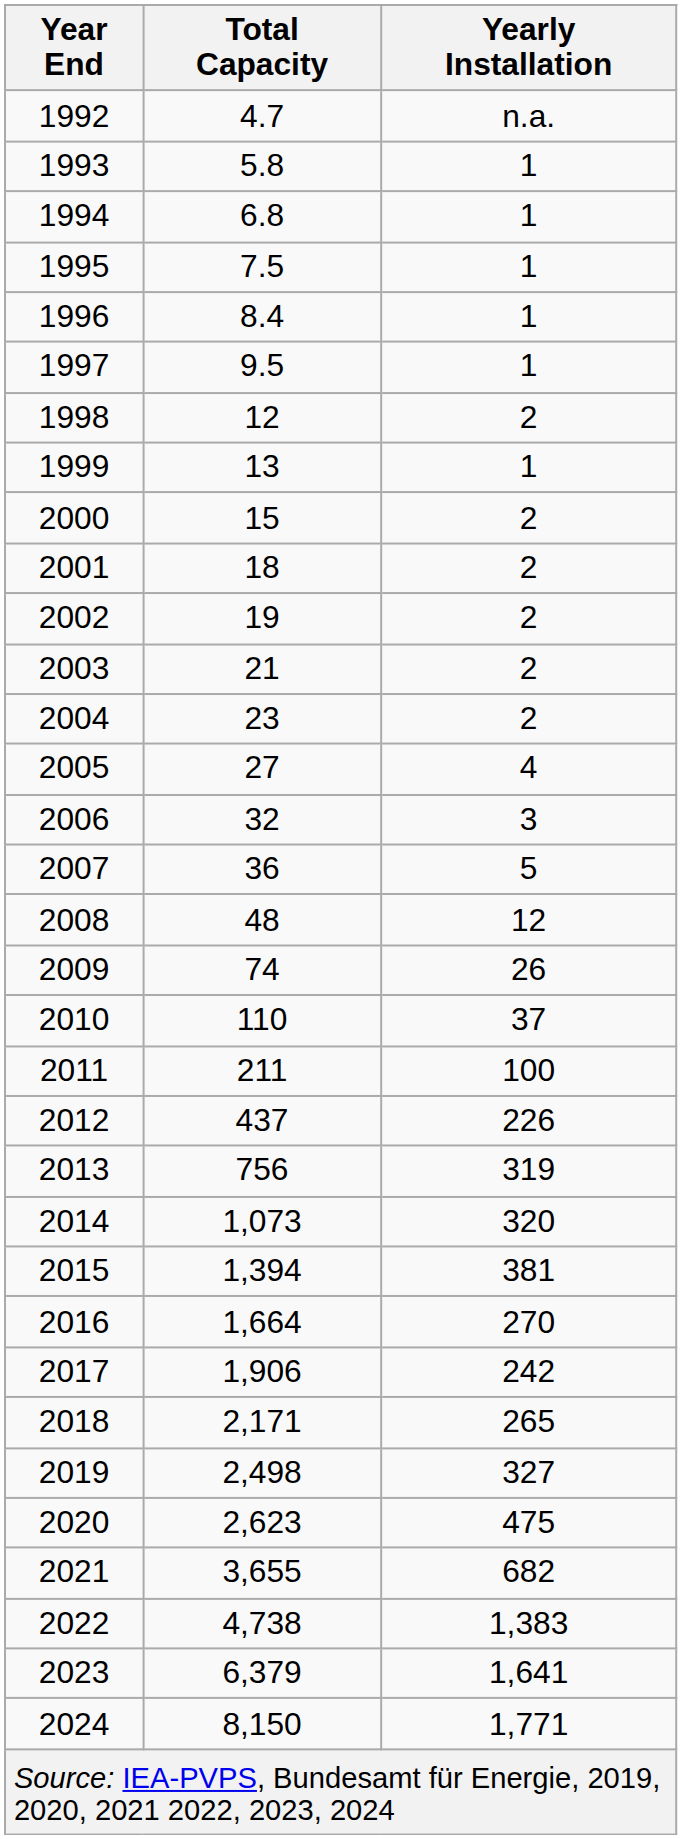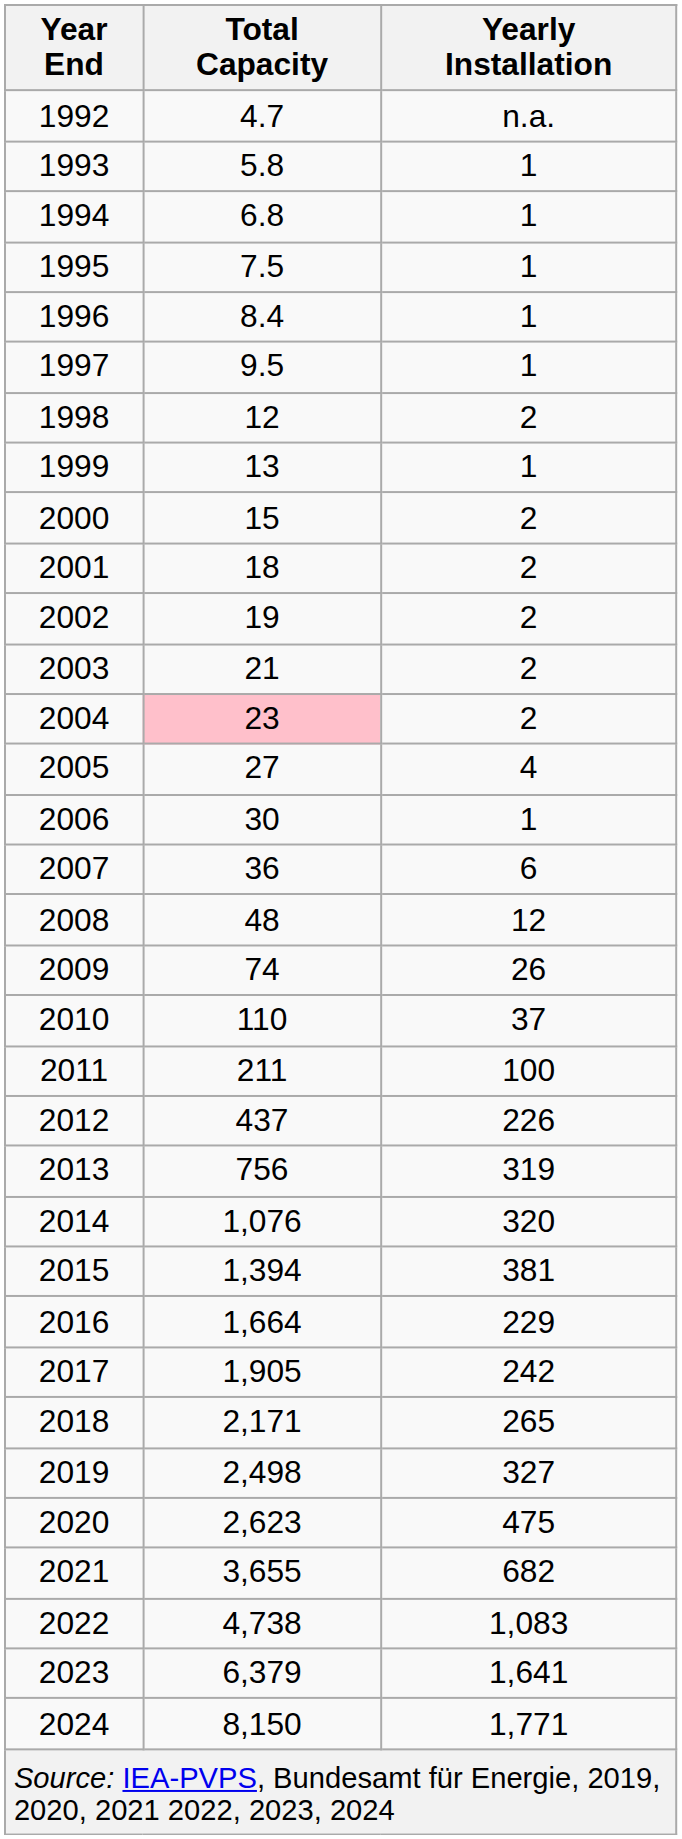 <table class="wikitable floatright" style="text-align: center; width: 340px;">
 <tr>
 </tr>
 <tr>
 <th>Year<br>End</th>
 <th>Total<br>Capacity</th>
 <th>Yearly<br>Installation</th>
 </tr>
 <tr>
 <td align=center>1992</td>
 <td>4.7</td>
 <td>n.a.</td>
 </tr>
 <tr>
 <td align=center>1993</td>
 <td>5.8</td>
 <td>1</td>
 </tr>
 <tr>
 <td align=center>1994</td>
 <td>6.8</td>
 <td>1</td>
 </tr>
 <tr>
 <td align=center>1995</td>
 <td>7.5</td>
 <td>1</td>
 </tr>
 <tr>
 <td align=center>1996</td>
 <td>8.4</td>
 <td>1</td>
 </tr>
 <tr>
 <td align=center>1997</td>
 <td>9.5</td>
 <td>1</td>
 </tr>
 <tr>
 <td align=center>1998</td>
 <td>12</td>
 <td>2</td>
 </tr>
 <tr>
 <td align=center>1999</td>
 <td>13</td>
 <td>1</td>
 </tr>
 <tr>
 <td align=center>2000</td>
 <td>15</td>
 <td>2</td>
 </tr>
 <tr>
 <td align=center>2001</td>
 <td>18</td>
 <td>2</td>
 </tr>
 <tr>
 <td align=center>2002</td>
 <td>19</td>
 <td>2</td>
 </tr>
 <tr>
 <td align=center>2003</td>
 <td>21</td>
 <td>2</td>
 </tr>
 <tr>
 <td align=center>2004</td>
-<td>23</td>
+<td style="background: pink;">23</td>
 <td>2</td>
 </tr>
 <tr>
 <td align=center>2005</td>
 <td>27</td>
 <td>4</td>
 </tr>
 <tr>
 <td align=center>2006</td>
-<td>32</td>
-<td>3</td>
+<td>30</td>
+<td>1</td>
 </tr>
 <tr>
 <td align=center>2007</td>
 <td>36</td>
-<td>5</td>
+<td>6</td>
 </tr>
 <tr>
 <td align=center>2008</td>
 <td>48</td>
 <td>12</td>
 </tr>
 <tr>
 <td align=center>2009</td>
 <td>74</td>
 <td>26</td>
 </tr>
 <tr>
 <td align=center>2010</td>
 <td>110</td>
 <td>37</td>
 </tr>
 <tr>
 <td align=center>2011</td>
 <td>211</td>
 <td>100</td>
 </tr>
 <tr>
 <td align=center>2012</td>
 <td>437</td>
 <td>226</td>
 </tr>
 <tr>
 <td align=center>2013</td>
 <td>756</td>
 <td>319</td>
 </tr>
 <tr>
 <td align=center>2014</td>
-<td>1,073</td>
+<td>1,076</td>
 <td>320</td>
 </tr>
 <tr>
 <td>2015</td>
 <td>1,394</td>
 <td>381</td>
 </tr>
 <tr>
 <td>2016</td>
 <td>1,664</td>
-<td>270</td>
+<td>229</td>
 </tr>
 <tr>
 <td>2017</td>
-<td>1,906</td>
+<td>1,905</td>
 <td>242</td>
 </tr>
 <tr>
 <td>2018</td>
 <td>2,171</td>
 <td>265</td>
 </tr>
 <tr>
 <td>2019</td>
 <td>2,498</td>
 <td>327</td>
 </tr>
 <tr>
 <td>2020</td>
 <td>2,623</td>
 <td>475</td>
 </tr>
 <tr>
 <td>2021</td>
 <td>3,655</td>
 <td>682</td>
 </tr>
 <tr>
 <td>2022</td>
 <td>4,738</td>
-<td>1,383</td>
+<td>1,083</td>
 </tr>
 <tr>
 <td>2023</td>
 <td>6,379</td>
 <td>1,641</td>
 </tr>
 <tr>
 <td>2024</td>
 <td>8,150</td>
 <td>1,771</td>
 </tr>
 <tr>
 <th colspan="3" style="font-weight: normal; font-size: 0.92em; text-align: left; padding: 6px 2px 4px 4px;"><em>Source:</em> <a href='#'>IEA-PVPS</a>, Bundesamt für Energie, 2019, 2020, 2021 2022, 2023, 2024</th>
 </tr>
 </table>
